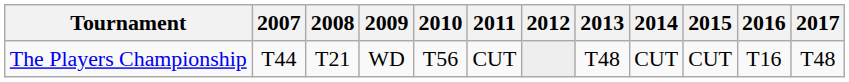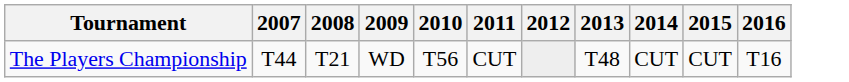 <table class="wikitable" style="font-size:95%;text-align:center;">
 <tr>
 <th>Tournament</th>
 <th>2007</th>
 <th>2008</th>
 <th>2009</th>
 <th>2010</th>
 <th>2011</th>
 <th>2012</th>
 <th>2013</th>
 <th>2014</th>
 <th>2015</th>
 <th>2016</th>
-<th>2017</th>
 </tr>
 <tr>
 <td align=left><a href='#'>The Players Championship</a></td>
 <td>T44</td>
 <td>T21</td>
 <td>WD</td>
 <td>T56</td>
 <td>CUT</td>
 <td style="background:#eeeeee;"></td>
 <td>T48</td>
 <td>CUT</td>
 <td>CUT</td>
 <td>T16</td>
-<td>T48</td>
 </tr>
 </table>
